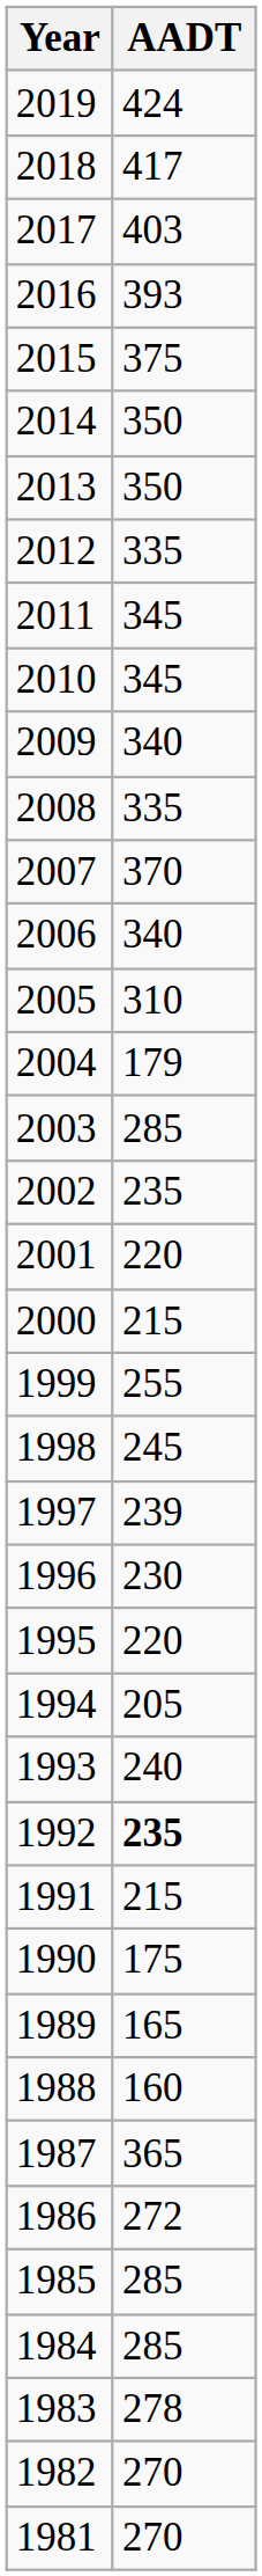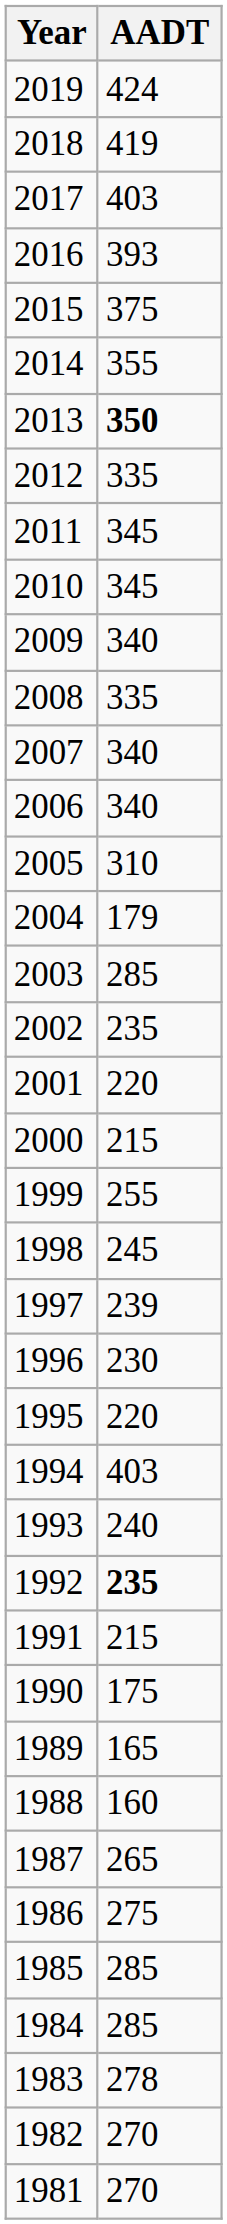 <table class="wikitable" border="1" width="100px" align="right" margin="10px">
 <tr>
 <th>Year</th>
 <th>AADT</th>
 </tr>
 <tr>
 <td>2019</td>
 <td>424</td>
 </tr>
 <tr>
 <td>2018</td>
-<td>417</td>
+<td>419</td>
 </tr>
 <tr>
 <td>2017</td>
 <td>403</td>
 </tr>
 <tr>
 <td>2016</td>
 <td>393</td>
 </tr>
 <tr>
 <td>2015</td>
 <td>375</td>
 </tr>
 <tr>
 <td>2014</td>
-<td>350</td>
+<td>355</td>
 </tr>
 <tr>
 <td>2013</td>
-<td>350</td>
+<td><strong>350</strong></td>
 </tr>
 <tr>
 <td>2012</td>
 <td>335</td>
 </tr>
 <tr>
 <td>2011</td>
 <td>345</td>
 </tr>
 <tr>
 <td>2010</td>
 <td>345</td>
 </tr>
 <tr>
 <td>2009</td>
 <td>340</td>
 </tr>
 <tr>
 <td>2008</td>
 <td>335</td>
 </tr>
 <tr>
 <td>2007</td>
-<td>370</td>
+<td>340</td>
 </tr>
 <tr>
 <td>2006</td>
 <td>340</td>
 </tr>
 <tr>
 <td>2005</td>
 <td>310</td>
 </tr>
 <tr>
 <td>2004</td>
 <td>179</td>
 </tr>
 <tr>
 <td>2003</td>
 <td>285</td>
 </tr>
 <tr>
 <td>2002</td>
 <td>235</td>
 </tr>
 <tr>
 <td>2001</td>
 <td>220</td>
 </tr>
 <tr>
 <td>2000</td>
 <td>215</td>
 </tr>
 <tr>
 <td>1999</td>
 <td>255</td>
 </tr>
 <tr>
 <td>1998</td>
 <td>245</td>
 </tr>
 <tr>
 <td>1997</td>
 <td>239</td>
 </tr>
 <tr>
 <td>1996</td>
 <td>230</td>
 </tr>
 <tr>
 <td>1995</td>
 <td>220</td>
 </tr>
 <tr>
 <td>1994</td>
-<td>205</td>
+<td>403</td>
 </tr>
 <tr>
 <td>1993</td>
 <td>240</td>
 </tr>
 <tr>
 <td>1992</td>
 <td><strong>235</strong></td>
 </tr>
 <tr>
 <td>1991</td>
 <td>215</td>
 </tr>
 <tr>
 <td>1990</td>
 <td>175</td>
 </tr>
 <tr>
 <td>1989</td>
 <td>165</td>
 </tr>
 <tr>
 <td>1988</td>
 <td>160</td>
 </tr>
 <tr>
 <td>1987</td>
-<td>365</td>
+<td>265</td>
 </tr>
 <tr>
 <td>1986</td>
-<td>272</td>
+<td>275</td>
 </tr>
 <tr>
 <td>1985</td>
 <td>285</td>
 </tr>
 <tr>
 <td>1984</td>
 <td>285</td>
 </tr>
 <tr>
 <td>1983</td>
 <td>278</td>
 </tr>
 <tr>
 <td>1982</td>
 <td>270</td>
 </tr>
 <tr>
 <td>1981</td>
 <td>270</td>
 </tr>
 </table>
